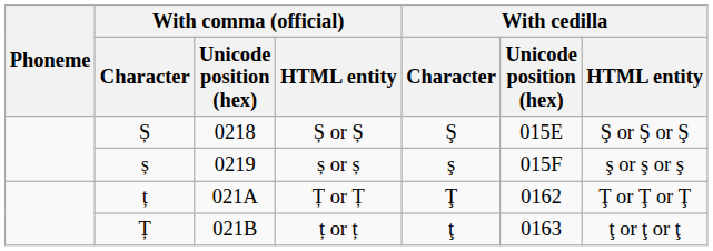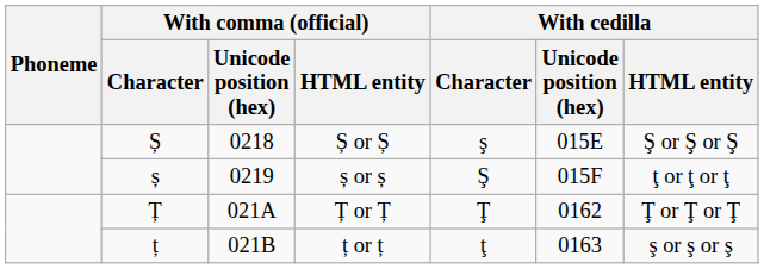 <table class="wikitable" style="text-align:center">
 <tr>
 <th rowspan="2">Phoneme</th>
 <th colspan="3">With comma (official)</th>
 <th colspan="3">With cedilla</th>
 </tr>
 <tr>
 <th>Character</th>
 <th>Unicode<br>position<br> (hex)</th>
 <th>HTML entity</th>
 <th>Character</th>
 <th>Unicode<br>position<br>(hex)</th>
 <th>HTML entity</th>
 </tr>
 <tr>
 <td rowspan="2"></td>
 <td>Ș</td>
 <td>0218</td>
 <td>&#x218; or &#536;</td>
-<td>Ş</td>
+<td>ş</td>
 <td>015E</td>
 <td>&Scedil; or &#x15E; or &#350;</td>
 </tr>
 <tr>
 <td>ș</td>
 <td>0219</td>
 <td>&#x219; or &#537;</td>
-<td>ş</td>
+<td>Ş</td>
 <td>015F</td>
-<td>&scedil; or &#x15F; or &#351;</td>
+<td>&tcedil; or &#x163; or &#355;</td>
 </tr>
 <tr>
 <td rowspan="2"></td>
-<td>ț</td>
+<td>Ț</td>
 <td>021A</td>
 <td>&#x21A; or &#538;</td>
 <td>Ţ</td>
 <td>0162</td>
 <td>&Tcedil; or &#x162; or &#354;</td>
 </tr>
 <tr>
-<td>Ț</td>
+<td>ț</td>
 <td>021B</td>
 <td>&#x21B; or &#539;</td>
 <td>ţ</td>
 <td>0163</td>
-<td>&tcedil; or &#x163; or &#355;</td>
+<td>&scedil; or &#x15F; or &#351;</td>
 </tr>
 </table>
